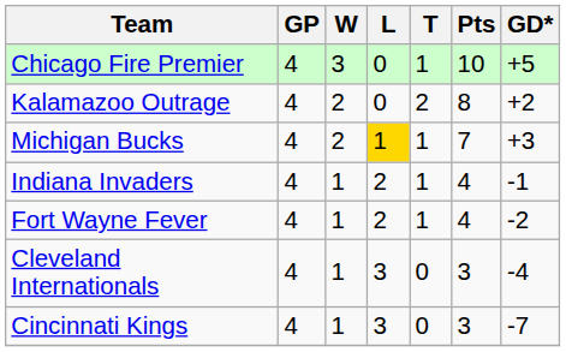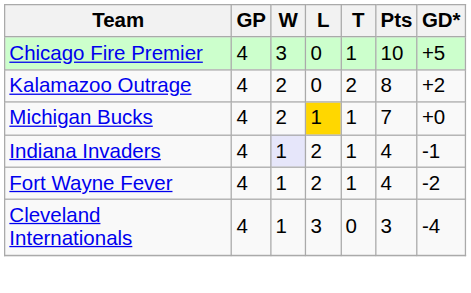 <table class="wikitable">
 <tr>
 <th width="170">Team</th>
 <th width="20">GP</th>
 <th width="20">W</th>
 <th width="20">L</th>
 <th width="20">T</th>
 <th width="20">Pts</th>
 <th width="25">GD*</th>
 </tr>
 <tr bgcolor=#ccffcc>
 <td><a href='#'>Chicago Fire Premier</a></td>
 <td>4</td>
 <td>3</td>
 <td>0</td>
 <td>1</td>
 <td>10</td>
 <td>+5</td>
 </tr>
 <tr>
 <td><a href='#'>Kalamazoo Outrage</a></td>
 <td>4</td>
 <td>2</td>
 <td>0</td>
 <td>2</td>
 <td>8</td>
 <td>+2</td>
 </tr>
 <tr>
 <td><a href='#'>Michigan Bucks</a></td>
 <td>4</td>
 <td>2</td>
 <td style="background: gold;">1</td>
 <td>1</td>
 <td>7</td>
-<td>+3</td>
+<td>+0</td>
 </tr>
 <tr>
 <td><a href='#'>Indiana Invaders</a></td>
 <td>4</td>
-<td>1</td>
+<td style="background: lavender;">1</td>
 <td>2</td>
 <td>1</td>
 <td>4</td>
 <td>-1</td>
 </tr>
 <tr>
 <td><a href='#'>Fort Wayne Fever</a></td>
 <td>4</td>
 <td>1</td>
 <td>2</td>
 <td>1</td>
 <td>4</td>
 <td>-2</td>
 </tr>
 <tr>
 <td><a href='#'>Cleveland Internationals</a></td>
 <td>4</td>
 <td>1</td>
 <td>3</td>
 <td>0</td>
 <td>3</td>
 <td>-4</td>
 </tr>
 <tr>
-<td><a href='#'>Cincinnati Kings</a></td>
-<td>4</td>
-<td>1</td>
-<td>3</td>
-<td>0</td>
-<td>3</td>
-<td>-7</td>
-</tr>
-<tr>
 </tr>
 </table>
